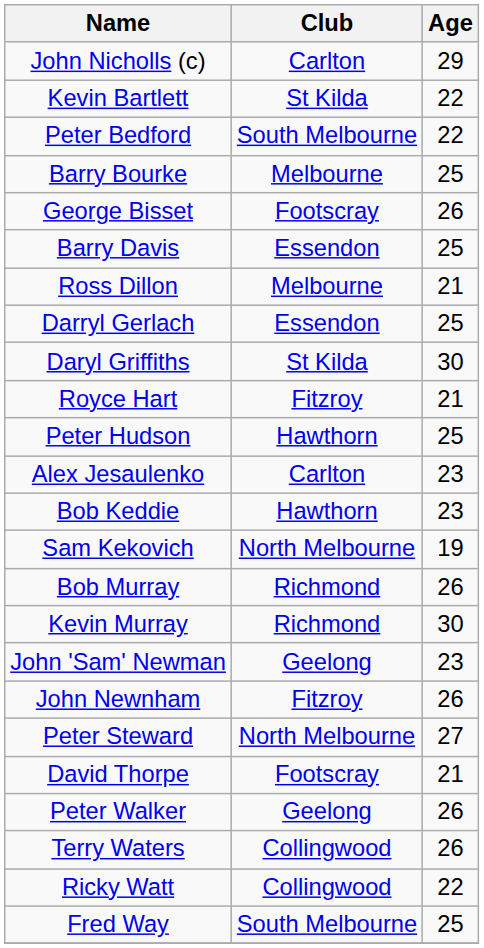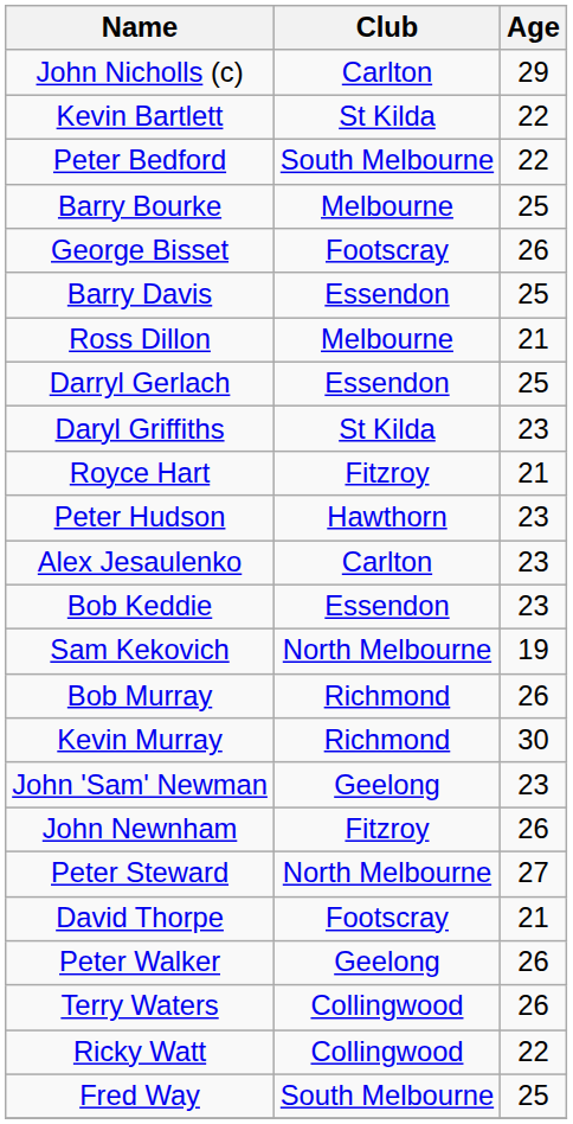 <table class="wikitable sortable" style="text-align:center">
 <tr>
 <th>Name</th>
 <th>Club</th>
 <th>Age</th>
 </tr>
 <tr>
 <td><a href='#'>John Nicholls</a> (c)</td>
 <td><a href='#'>Carlton</a></td>
 <td>29</td>
 </tr>
 <tr>
 <td><a href='#'>Kevin Bartlett</a></td>
 <td><a href='#'>St Kilda</a></td>
 <td>22</td>
 </tr>
 <tr>
 <td><a href='#'>Peter Bedford</a></td>
 <td><a href='#'>South Melbourne</a></td>
 <td>22</td>
 </tr>
 <tr>
 <td><a href='#'>Barry Bourke</a></td>
 <td><a href='#'>Melbourne</a></td>
 <td>25</td>
 </tr>
 <tr>
 <td><a href='#'>George Bisset</a></td>
 <td><a href='#'>Footscray</a></td>
 <td>26</td>
 </tr>
 <tr>
 <td><a href='#'>Barry Davis</a></td>
 <td><a href='#'>Essendon</a></td>
 <td>25</td>
 </tr>
 <tr>
 <td><a href='#'>Ross Dillon</a></td>
 <td><a href='#'>Melbourne</a></td>
 <td>21</td>
 </tr>
 <tr>
 <td><a href='#'>Darryl Gerlach</a></td>
 <td><a href='#'>Essendon</a></td>
 <td>25</td>
 </tr>
 <tr>
 <td><a href='#'>Daryl Griffiths</a></td>
 <td><a href='#'>St Kilda</a></td>
-<td>30</td>
+<td>23</td>
 </tr>
 <tr>
 <td><a href='#'>Royce Hart</a></td>
 <td><a href='#'>Fitzroy</a></td>
 <td>21</td>
 </tr>
 <tr>
 <td><a href='#'>Peter Hudson</a></td>
 <td><a href='#'>Hawthorn</a></td>
-<td>25</td>
+<td>23</td>
 </tr>
 <tr>
 <td><a href='#'>Alex Jesaulenko</a></td>
 <td><a href='#'>Carlton</a></td>
 <td>23</td>
 </tr>
 <tr>
 <td><a href='#'>Bob Keddie</a></td>
-<td><a href='#'>Hawthorn</a></td>
+<td><a href='#'>Essendon</a></td>
 <td>23</td>
 </tr>
 <tr>
 <td><a href='#'>Sam Kekovich</a></td>
 <td><a href='#'>North Melbourne</a></td>
 <td>19</td>
 </tr>
 <tr>
 <td><a href='#'>Bob Murray</a></td>
 <td><a href='#'>Richmond</a></td>
 <td>26</td>
 </tr>
 <tr>
 <td><a href='#'>Kevin Murray</a></td>
 <td><a href='#'>Richmond</a></td>
 <td>30</td>
 </tr>
 <tr>
 <td><a href='#'>John 'Sam' Newman</a></td>
 <td><a href='#'>Geelong</a></td>
 <td>23</td>
 </tr>
 <tr>
 <td><a href='#'>John Newnham</a></td>
 <td><a href='#'>Fitzroy</a></td>
 <td>26</td>
 </tr>
 <tr>
 <td><a href='#'>Peter Steward</a></td>
 <td><a href='#'>North Melbourne</a></td>
 <td>27</td>
 </tr>
 <tr>
 <td><a href='#'>David Thorpe</a></td>
 <td><a href='#'>Footscray</a></td>
 <td>21</td>
 </tr>
 <tr>
 <td><a href='#'>Peter Walker</a></td>
 <td><a href='#'>Geelong</a></td>
 <td>26</td>
 </tr>
 <tr>
 <td><a href='#'>Terry Waters</a></td>
 <td><a href='#'>Collingwood</a></td>
 <td>26</td>
 </tr>
 <tr>
 <td><a href='#'>Ricky Watt</a></td>
 <td><a href='#'>Collingwood</a></td>
 <td>22</td>
 </tr>
 <tr>
 <td><a href='#'>Fred Way</a></td>
 <td><a href='#'>South Melbourne</a></td>
 <td>25</td>
 </tr>
 <tr>
 </tr>
 </table>
